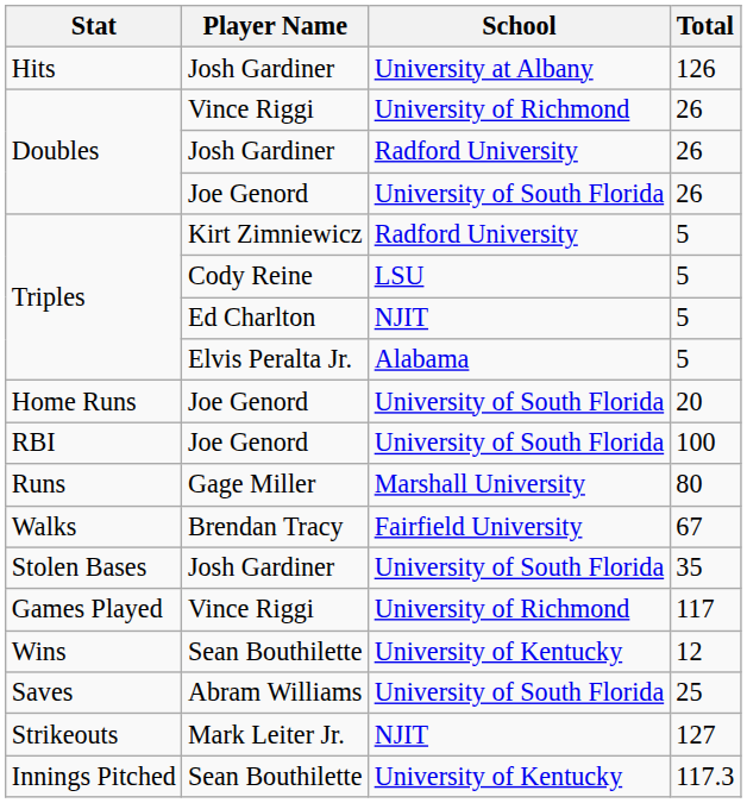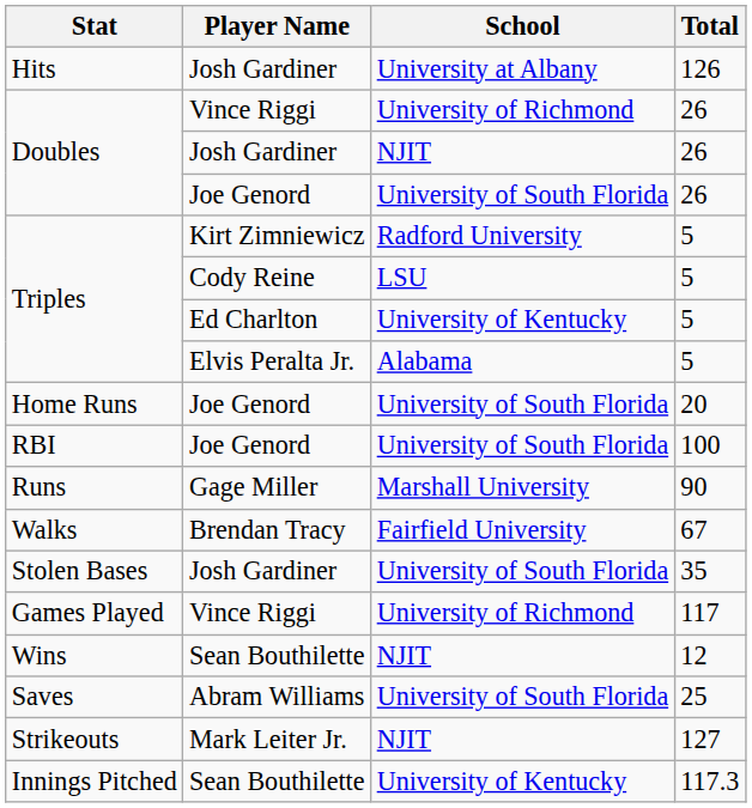 <table class="wikitable">
 <tr>
 <th>Stat</th>
 <th>Player Name</th>
 <th>School</th>
 <th>Total</th>
 </tr>
 <tr>
 <td>Hits</td>
 <td>Josh Gardiner</td>
 <td><a href='#'>University at Albany</a></td>
 <td>126</td>
 </tr>
 <tr>
 <td rowspan="3">Doubles</td>
 <td>Vince Riggi</td>
 <td><a href='#'>University of Richmond</a></td>
 <td>26</td>
 </tr>
 <tr>
 <td>Josh Gardiner</td>
-<td><a href='#'>Radford University</a></td>
+<td><a href='#'>NJIT</a></td>
 <td>26</td>
 </tr>
 <tr>
 <td>Joe Genord</td>
 <td><a href='#'>University of South Florida</a></td>
 <td>26</td>
 </tr>
 <tr>
 <td rowspan="4">Triples</td>
 <td>Kirt Zimniewicz</td>
 <td><a href='#'>Radford University</a></td>
 <td>5</td>
 </tr>
 <tr>
 <td>Cody Reine</td>
 <td><a href='#'>LSU</a></td>
 <td>5</td>
 </tr>
 <tr>
 <td>Ed Charlton</td>
-<td><a href='#'>NJIT</a></td>
+<td><a href='#'>University of Kentucky</a></td>
 <td>5</td>
 </tr>
 <tr>
 <td>Elvis Peralta Jr.</td>
 <td><a href='#'>Alabama</a></td>
 <td>5</td>
 </tr>
 <tr>
 <td>Home Runs</td>
 <td>Joe Genord</td>
 <td><a href='#'>University of South Florida</a></td>
 <td>20</td>
 </tr>
 <tr>
 <td>RBI</td>
 <td>Joe Genord</td>
 <td><a href='#'>University of South Florida</a></td>
 <td>100</td>
 </tr>
 <tr>
 <td>Runs</td>
 <td>Gage Miller</td>
 <td><a href='#'>Marshall University</a></td>
-<td>80</td>
+<td>90</td>
 </tr>
 <tr>
 <td>Walks</td>
 <td>Brendan Tracy</td>
 <td><a href='#'>Fairfield University</a></td>
 <td>67</td>
 </tr>
 <tr>
 <td>Stolen Bases</td>
 <td>Josh Gardiner</td>
 <td><a href='#'>University of South Florida</a></td>
 <td>35</td>
 </tr>
 <tr>
 <td>Games Played</td>
 <td>Vince Riggi</td>
 <td><a href='#'>University of Richmond</a></td>
 <td>117</td>
 </tr>
 <tr>
 <td>Wins</td>
 <td>Sean Bouthilette</td>
-<td><a href='#'>University of Kentucky</a></td>
+<td><a href='#'>NJIT</a></td>
 <td>12</td>
 </tr>
 <tr>
 <td>Saves</td>
 <td>Abram Williams</td>
 <td><a href='#'>University of South Florida</a></td>
 <td>25</td>
 </tr>
 <tr>
 <td>Strikeouts</td>
 <td>Mark Leiter Jr.</td>
 <td><a href='#'>NJIT</a></td>
 <td>127</td>
 </tr>
 <tr>
 <td>Innings Pitched</td>
 <td>Sean Bouthilette</td>
 <td><a href='#'>University of Kentucky</a></td>
 <td>117.3</td>
 </tr>
 </table>
